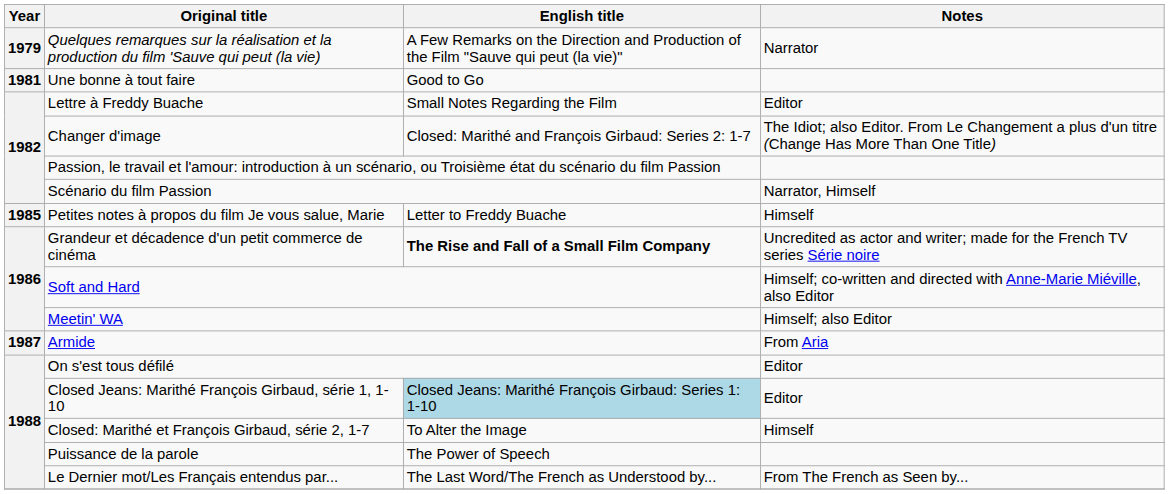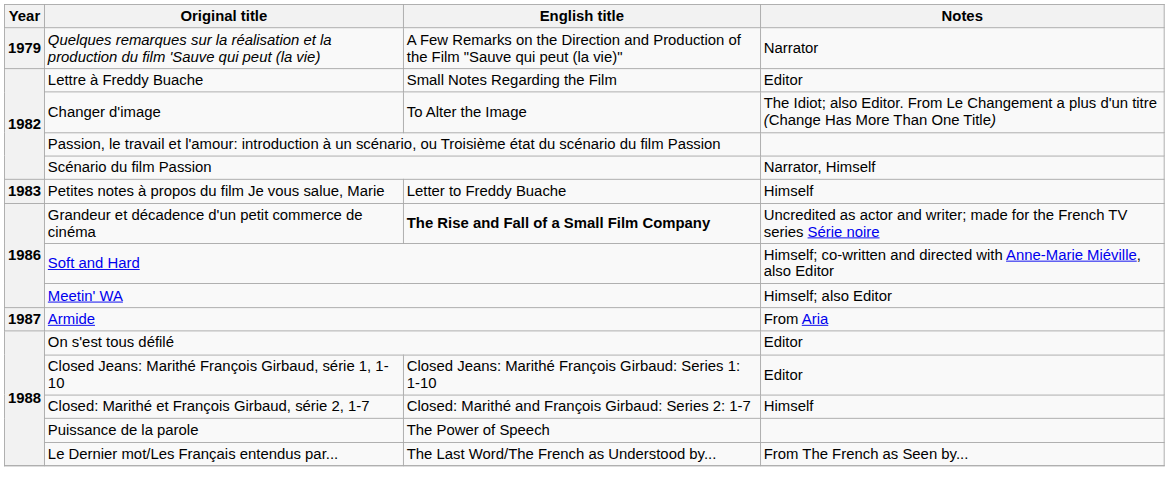 <table class="wikitable plainrowheaders">
 <tr>
 <th scope="col">Year</th>
 <th scope="col">Original title</th>
 <th>English title</th>
 <th scope="col" class="unsortable">Notes</th>
 </tr>
 <tr>
 <th>1979</th>
 <td scope="row"><em>Quelques remarques sur la réalisation et la production du film 'Sauve qui peut (la vie)<strong></td>
 <td></em>A Few Remarks on the Direction and Production of the Film<em> </em>"Sauve qui peut (la vie)"<em></td>
 <td>Narrator</td>
 </tr>
 <tr>
-<th>1981</th>
-<td scope="row"></em>Une bonne à tout faire<em></td>
-<td></em>Good to Go<em></td>
-<td></td>
-</tr>
-<tr>
 <th rowspan="4">1982</th>
 <td scope="row"></em>Lettre à Freddy Buache<em></td>
 <td></em>Small Notes Regarding the Film<em></td>
 <td>Editor</td>
 </tr>
 <tr>
 <td scope="row"></em>Changer d'image<em></td>
-<td></em>Closed: Marithé and François Girbaud: Series 2: 1-7<em></td>
+<td></em>To Alter the Image<em></td>
 <td>The Idiot; also Editor. From </em>Le Changement a plus d'un titre<em> (</em>Change Has More Than One Title<em>)</td>
 </tr>
 <tr>
 <td colspan="2" scope="row"></em>Passion, le travail et l'amour: introduction à un scénario, ou Troisième état du scénario du film Passion<em></td>
 <td></td>
 </tr>
 <tr>
 <td colspan="2" scope="row"></em>Scénario du film Passion<em></td>
 <td>Narrator, Himself</td>
 </tr>
 <tr>
-<th>1985</th>
+<th>1983</th>
 <td scope="row"></em>Petites notes à propos du film Je vous salue, Marie<em></td>
 <td></em>Letter to Freddy Buache<em></td>
 <td>Himself</td>
 </tr>
 <tr>
 <th rowspan="3">1986</th>
 <td scope="row"></em>Grandeur et décadence d'un petit commerce de cinéma<em></td>
 <td><strong></em>The Rise and Fall of a Small Film Company<em></strong></td>
 <td>Uncredited as actor and writer; made for the French TV series </em><a href='#'>Série noire</a><em></td>
 </tr>
 <tr>
 <td colspan="2" scope="row"></em><a href='#'>Soft and Hard</a><em></td>
 <td>Himself; co-written and directed with <a href='#'>Anne-Marie Miéville</a>, also Editor</td>
 </tr>
 <tr>
 <td colspan="2" scope="row"></em><a href='#'>Meetin' WA</a><em></td>
 <td>Himself; also Editor</td>
 </tr>
 <tr>
 <th>1987</th>
 <td colspan="2" scope="row"></em><a href='#'>Armide</a><em></td>
 <td>From </em><a href='#'>Aria</a><em></td>
 </tr>
 <tr>
 <th rowspan="5">1988</th>
 <td colspan="2" scope="row"></em>On s'est tous défilé<em></td>
 <td>Editor</td>
 </tr>
 <tr>
 <td scope="row"></em>Closed Jeans: Marithé François Girbaud, série 1, 1-10<em></td>
-<td style="background: lightblue;"></em>Closed Jeans: Marithé François Girbaud: Series 1: 1-10<em></td>
+<td></em>Closed Jeans: Marithé François Girbaud: Series 1: 1-10<em></td>
 <td>Editor</td>
 </tr>
 <tr>
 <td scope="row"></em>Closed: Marithé et François Girbaud, série 2, 1-7<em></td>
-<td></em>To Alter the Image<em></td>
+<td></em>Closed: Marithé and François Girbaud: Series 2: 1-7<em></td>
 <td>Himself</td>
 </tr>
 <tr>
 <td scope="row"></em>Puissance de la parole<em></td>
 <td></em>The Power of Speech<em></td>
 <td></td>
 </tr>
 <tr>
 <td scope="row"></em>Le Dernier mot/Les Français entendus par...<em></td>
 <td></em>The Last Word/The French as Understood by...<em></td>
 <td>From </em>The French as Seen by...<em></td>
 </tr>
 <tr>
 </tr>
 </table>
